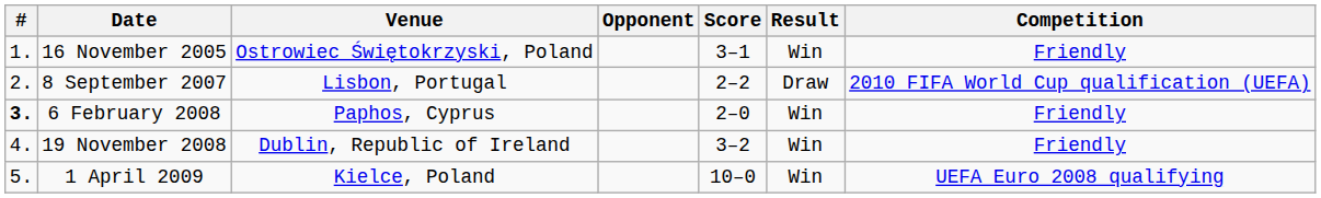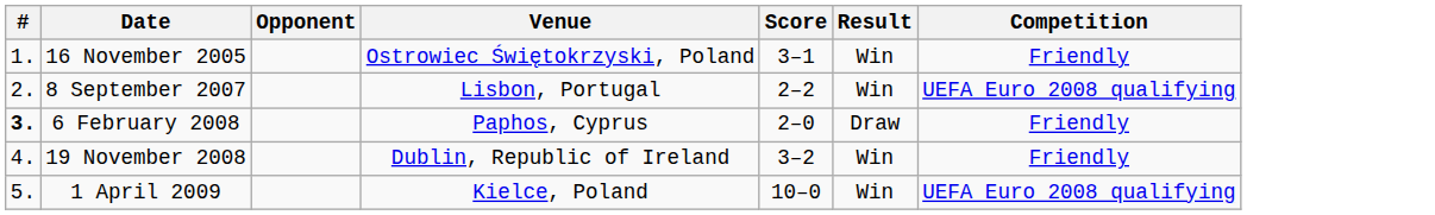 <table class="wikitable" style="text-align: center;">
 <tr>
 <th>#</th>
 <th>Date</th>
+<th>Opponent</th>
 <th>Venue</th>
-<th>Opponent</th>
 <th>Score</th>
 <th>Result</th>
 <th>Competition</th>
 </tr>
 <tr>
 <td>1.</td>
 <td>16 November 2005</td>
+<td></td>
 <td><a href='#'>Ostrowiec Świętokrzyski</a>, Poland</td>
-<td></td>
 <td>3–1</td>
 <td>Win</td>
 <td><a href='#'>Friendly</a></td>
 </tr>
 <tr>
 <td>2.</td>
 <td>8 September 2007</td>
+<td></td>
 <td><a href='#'>Lisbon</a>, Portugal</td>
-<td></td>
 <td>2–2</td>
-<td>Draw</td>
-<td><a href='#'>2010 FIFA World Cup qualification (UEFA)</a></td>
+<td>Win</td>
+<td><a href='#'>UEFA Euro 2008 qualifying</a></td>
 </tr>
 <tr>
 <td><strong>3.</strong></td>
 <td>6 February 2008</td>
+<td></td>
 <td><a href='#'>Paphos</a>, Cyprus</td>
-<td></td>
 <td>2–0</td>
-<td>Win</td>
+<td>Draw</td>
 <td><a href='#'>Friendly</a></td>
 </tr>
 <tr>
 <td>4.</td>
 <td>19 November 2008</td>
+<td></td>
 <td><a href='#'>Dublin</a>, Republic of Ireland</td>
-<td></td>
 <td>3–2</td>
 <td>Win</td>
 <td><a href='#'>Friendly</a></td>
 </tr>
 <tr>
 <td>5.</td>
 <td>1 April 2009</td>
+<td></td>
 <td><a href='#'>Kielce</a>, Poland</td>
-<td></td>
 <td>10–0</td>
 <td>Win</td>
 <td><a href='#'>UEFA Euro 2008 qualifying</a></td>
 </tr>
 </table>
